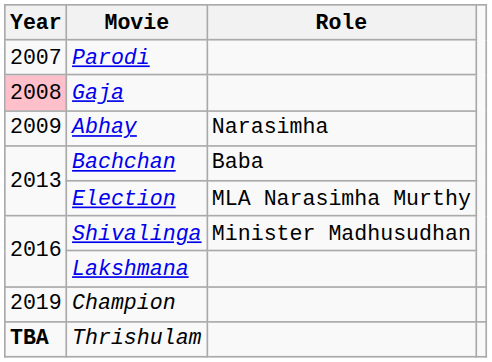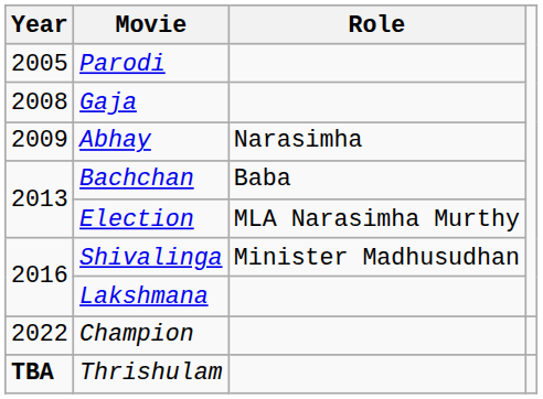 <table class="wikitable">
 <tr>
 <th>Year</th>
 <th>Movie</th>
 <th>Role</th>
 </tr>
 <tr>
-<td>2007</td>
+<td>2005</td>
 <td><em><a href='#'>Parodi</a></em></td>
 <td></td>
 </tr>
 <tr>
-<td style="background: pink;">2008</td>
+<td>2008</td>
 <td><em><a href='#'>Gaja</a></em></td>
 <td></td>
 </tr>
 <tr>
 <td>2009</td>
 <td><em><a href='#'>Abhay</a></em></td>
 <td>Narasimha</td>
 </tr>
 <tr>
 <td rowspan="2">2013</td>
 <td><em><a href='#'>Bachchan</a></em></td>
 <td>Baba</td>
 </tr>
 <tr>
 <td><em><a href='#'>Election</a></em></td>
 <td>MLA Narasimha Murthy</td>
 </tr>
 <tr>
 <td rowspan="2">2016</td>
 <td><em><a href='#'>Shivalinga</a></em></td>
 <td>Minister Madhusudhan</td>
 </tr>
 <tr>
 <td><em><a href='#'>Lakshmana</a></em></td>
 <td></td>
 </tr>
 <tr>
-<td>2019</td>
+<td>2022</td>
 <td><em>Champion</em></td>
 <td></td>
 <td></td>
 </tr>
 <tr>
 <td><strong>TBA</strong></td>
 <td><em>Thrishulam</em></td>
 <td></td>
 </tr>
 </table>
